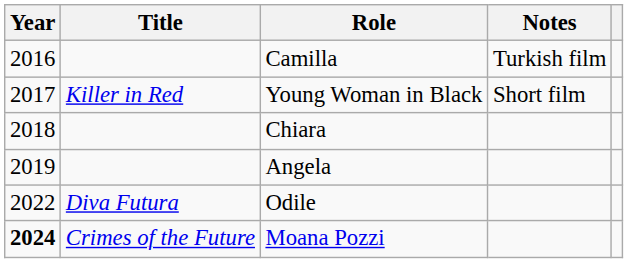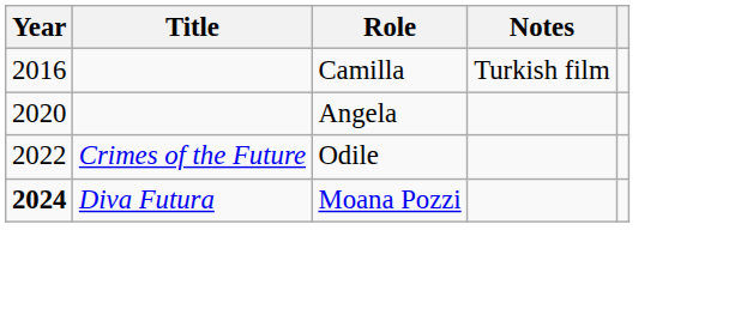 <table class="wikitable plainrowheaders sortable">
 <tr>
 <th>Year</th>
 <th>Title</th>
 <th>Role</th>
 <th>Notes</th>
 <th class="unsortable"></th>
 </tr>
 <tr>
 <td>2016</td>
 <td><em></em></td>
 <td>Camilla</td>
 <td>Turkish film</td>
 <td></td>
 </tr>
 <tr>
-<td>2017</td>
-<td><em><a href='#'>Killer in Red</a></em></td>
-<td>Young Woman in Black</td>
-<td>Short film</td>
-<td></td>
-</tr>
-<tr>
-<td>2018</td>
-<td><em></em></td>
-<td>Chiara</td>
-<td></td>
-<td></td>
-</tr>
-<tr>
-<td>2019</td>
+<td>2020</td>
 <td><em></em></td>
 <td>Angela</td>
 <td></td>
 <td></td>
 </tr>
 <tr>
 <td>2022</td>
-<td><em><a href='#'>Diva Futura</a></em></td>
+<td><em><a href='#'>Crimes of the Future</a></em></td>
 <td>Odile</td>
 <td></td>
 <td></td>
 </tr>
 <tr>
 <td><strong>2024</strong></td>
-<td><em><a href='#'>Crimes of the Future</a></em></td>
+<td><em><a href='#'>Diva Futura</a></em></td>
 <td><a href='#'>Moana Pozzi</a></td>
 <td></td>
 <td></td>
 </tr>
 </table>
